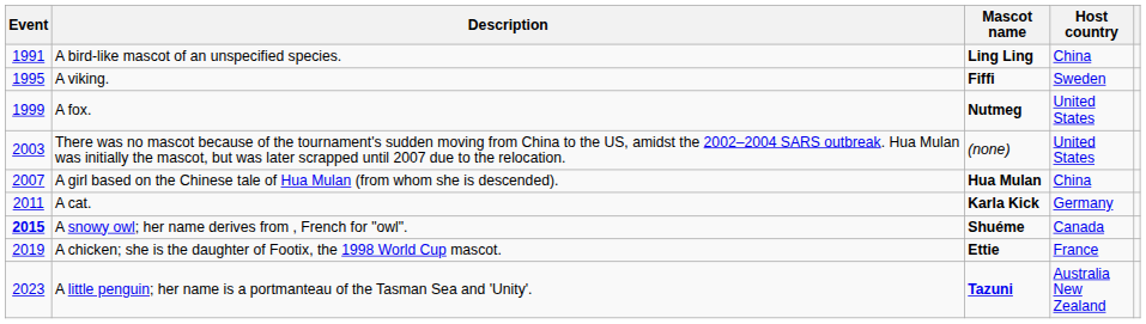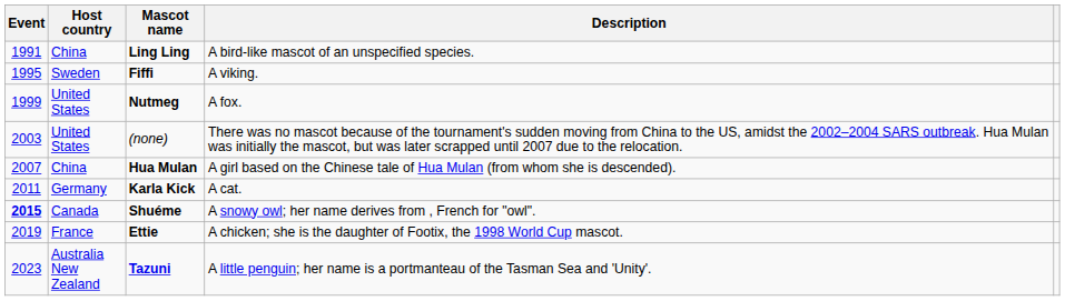 <table class="wikitable">
 <tr>
 <th>Event</th>
+<th>Host <br>country</th>
+<th>Mascot name</th>
 <th>Description</th>
-<th>Mascot name</th>
-<th>Host <br>country</th>
 <th></th>
 </tr>
 <tr>
 <td align=center><a href='#'>1991</a></td>
+<td><a href='#'>China</a></td>
+<td><strong>Ling Ling</strong></td>
 <td>A bird-like mascot of an unspecified species.</td>
-<td><strong>Ling Ling</strong></td>
-<td><a href='#'>China</a></td>
 <td></td>
 </tr>
 <tr>
 <td align=center><a href='#'>1995</a></td>
+<td><a href='#'>Sweden</a></td>
+<td><strong>Fiffi</strong></td>
 <td>A viking.</td>
-<td><strong>Fiffi</strong></td>
-<td><a href='#'>Sweden</a></td>
 <td></td>
 </tr>
 <tr>
 <td align=center><a href='#'>1999</a></td>
+<td><a href='#'>United States</a></td>
+<td><strong>Nutmeg</strong></td>
 <td>A fox.</td>
-<td><strong>Nutmeg</strong></td>
-<td><a href='#'>United States</a></td>
 <td></td>
 </tr>
 <tr>
 <td align=center><a href='#'>2003</a></td>
+<td><a href='#'>United States</a></td>
+<td><em>(none)</em></td>
 <td>There was no mascot because of the tournament's sudden moving from China to the US, amidst the <a href='#'>2002–2004 SARS outbreak</a>. Hua Mulan was initially the mascot, but was later scrapped until 2007 due to the relocation.</td>
-<td><em>(none)</em></td>
-<td><a href='#'>United States</a></td>
 <td></td>
 </tr>
 <tr>
 <td align=center><a href='#'>2007</a></td>
+<td><a href='#'>China</a></td>
+<td><strong>Hua Mulan</strong></td>
 <td>A girl based on the Chinese tale of <a href='#'>Hua Mulan</a> (from whom she is descended).</td>
-<td><strong>Hua Mulan</strong></td>
-<td><a href='#'>China</a></td>
 <td></td>
 </tr>
 <tr>
 <td align=center><a href='#'>2011</a></td>
+<td><a href='#'>Germany</a></td>
+<td><strong>Karla Kick</strong></td>
 <td>A cat.</td>
-<td><strong>Karla Kick</strong></td>
-<td><a href='#'>Germany</a></td>
 <td></td>
 </tr>
 <tr>
 <td align=center><strong><a href='#'>2015</a></strong></td>
+<td><a href='#'>Canada</a></td>
+<td><strong>Shuéme</strong></td>
 <td>A <a href='#'>snowy owl</a>; her name derives from , French for "owl".</td>
-<td><strong>Shuéme</strong></td>
-<td><a href='#'>Canada</a></td>
 <td></td>
 </tr>
 <tr>
 <td align=center><a href='#'>2019</a></td>
+<td><a href='#'>France</a></td>
+<td><strong>Ettie</strong></td>
 <td>A chicken; she is the daughter of Footix, the <a href='#'>1998 World Cup</a> mascot.</td>
-<td><strong>Ettie</strong></td>
-<td><a href='#'>France</a></td>
 <td></td>
 </tr>
 <tr>
 <td align=center><a href='#'>2023</a></td>
+<td><a href='#'>Australia</a><br><a href='#'>New Zealand</a></td>
+<td><strong><a href='#'>Tazuni</a></strong></td>
 <td>A <a href='#'>little penguin</a>; her name is a portmanteau of the Tasman Sea and 'Unity'.</td>
-<td><strong><a href='#'>Tazuni</a></strong></td>
-<td><a href='#'>Australia</a><br><a href='#'>New Zealand</a></td>
 <td></td>
 </tr>
 </table>
